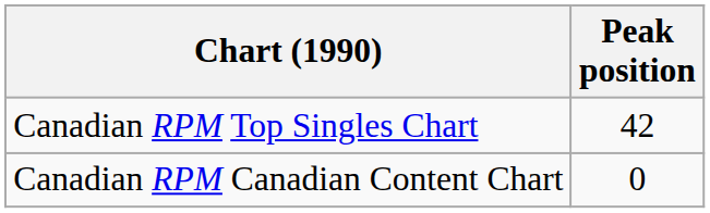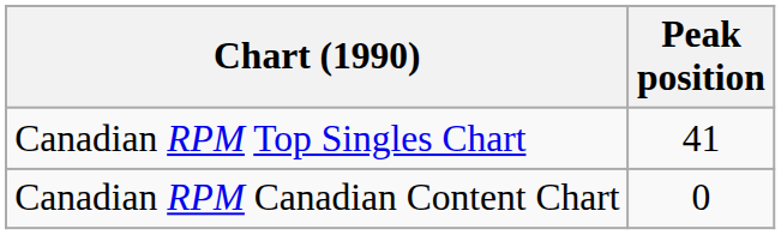 <table class="wikitable">
 <tr>
 <th>Chart (1990)</th>
 <th>Peak<br>position</th>
 </tr>
 <tr>
 <td align="left">Canadian <em><a href='#'>RPM</a></em> <a href='#'>Top Singles Chart</a></td>
-<td align="center">42</td>
+<td align="center">41</td>
 </tr>
 <tr>
 <td align="left">Canadian <em><a href='#'>RPM</a></em> Canadian Content Chart</td>
 <td align="center">0</td>
 </tr>
 </table>
